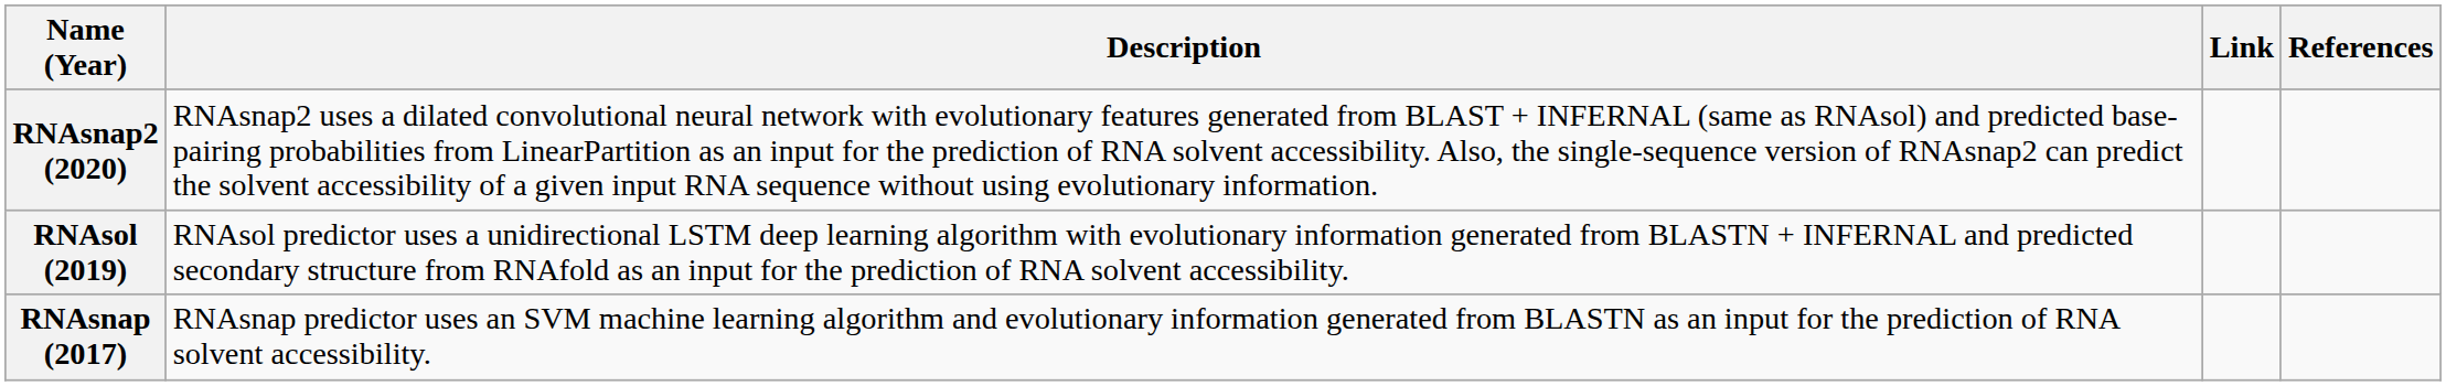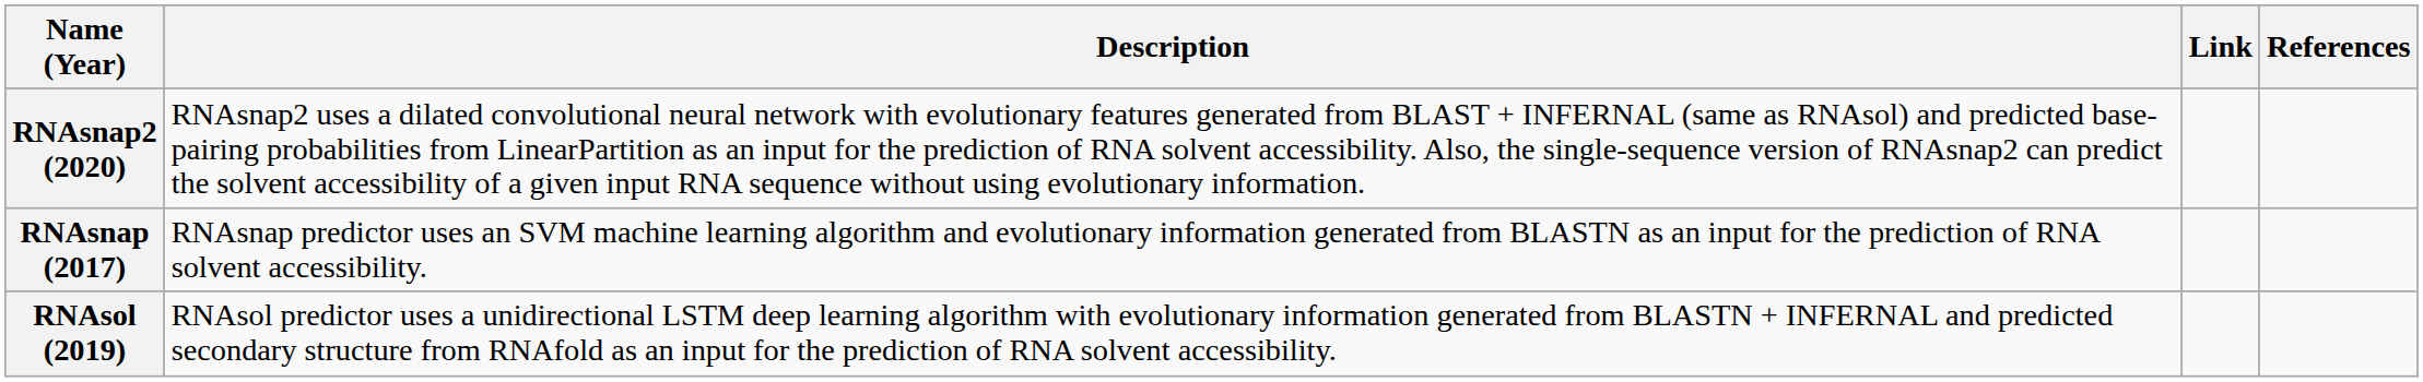 <table class="wikitable sortable">
 <tr>
 <th>Name<br>(Year)</th>
 <th>Description</th>
 <th>Link</th>
 <th>References</th>
 </tr>
 <tr>
 <th>RNAsnap2<br>(2020)</th>
 <td>RNAsnap2 uses a dilated convolutional neural network with evolutionary features generated from BLAST + INFERNAL (same as RNAsol) and predicted base-pairing probabilities from LinearPartition as an input for the prediction of RNA solvent accessibility. Also, the single-sequence version of RNAsnap2 can predict the solvent accessibility of a given input RNA sequence without using evolutionary information.</td>
 <td><br></td>
 <td></td>
 </tr>
 <tr>
+<th>RNAsnap<br>(2017)</th>
+<td>RNAsnap predictor uses an SVM machine learning algorithm and evolutionary information generated from BLASTN as an input for the prediction of RNA solvent accessibility.</td>
+<td></td>
+<td></td>
+</tr>
+<tr>
 <th>RNAsol<br>(2019)</th>
 <td>RNAsol predictor uses a unidirectional LSTM deep learning algorithm with evolutionary information generated from BLASTN + INFERNAL and predicted secondary structure from RNAfold as an input for the prediction of RNA solvent accessibility.</td>
 <td><br></td>
 <td></td>
 </tr>
-<tr>
-<th>RNAsnap<br>(2017)</th>
-<td>RNAsnap predictor uses an SVM machine learning algorithm and evolutionary information generated from BLASTN as an input for the prediction of RNA solvent accessibility.</td>
-<td></td>
-<td></td>
-</tr>
 </table>
